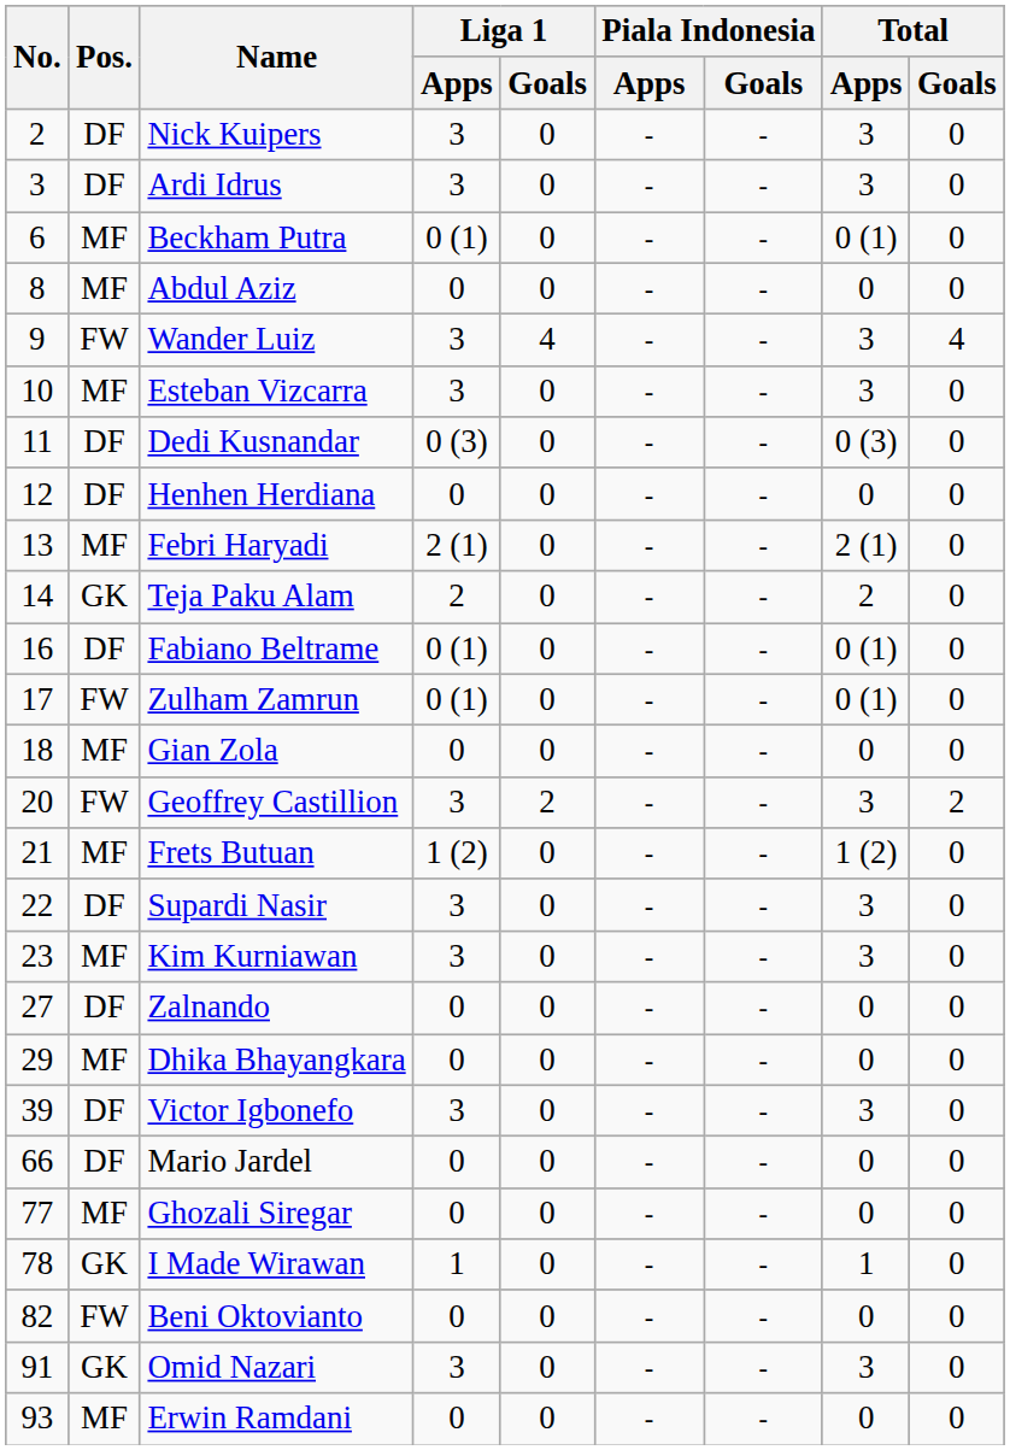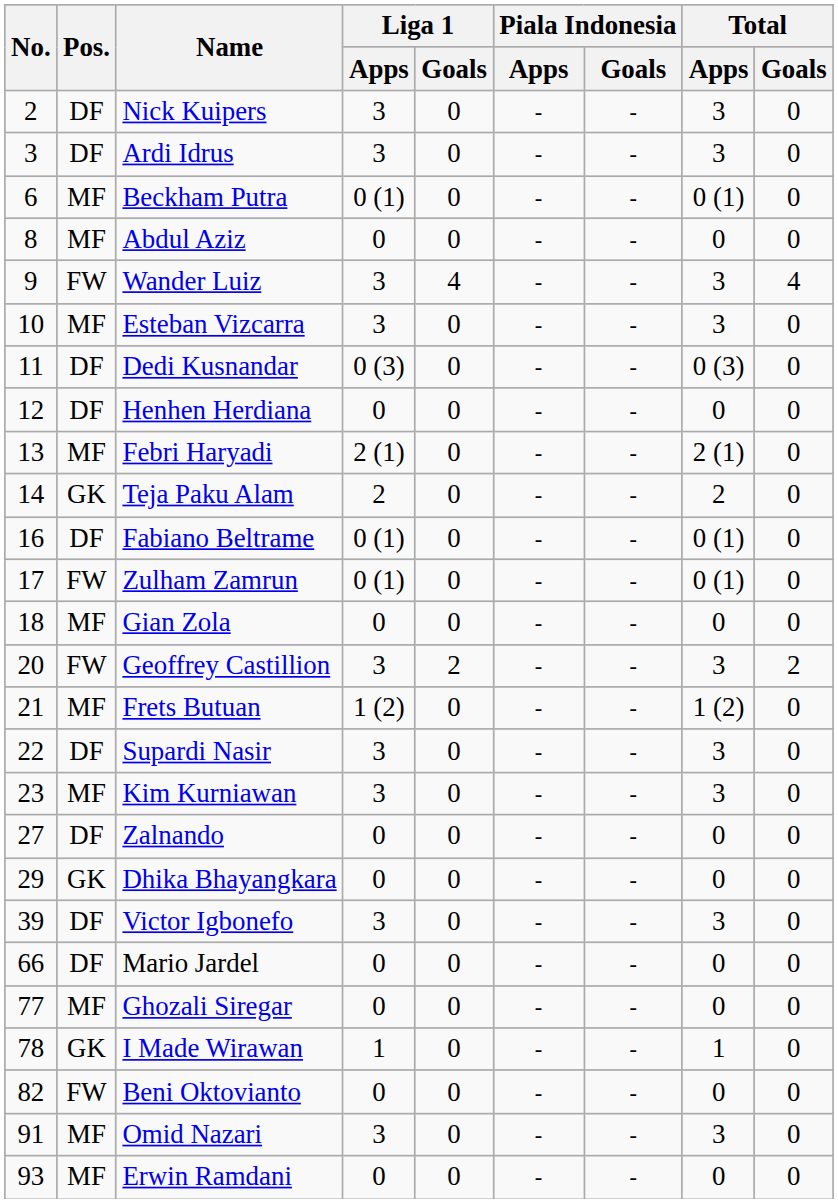 <table class="wikitable sortable" style="text-align:center">
 <tr>
 <th rowspan="2">No.</th>
 <th rowspan="2">Pos.</th>
 <th rowspan="2">Name</th>
 <th colspan="2">Liga 1</th>
 <th colspan="2">Piala Indonesia</th>
 <th colspan="2">Total</th>
 </tr>
 <tr>
 <th>Apps</th>
 <th>Goals</th>
 <th>Apps</th>
 <th>Goals</th>
 <th>Apps</th>
 <th>Goals</th>
 </tr>
 <tr>
 <td>2</td>
 <td>DF</td>
 <td align="left"> <a href='#'>Nick Kuipers</a></td>
 <td>3</td>
 <td>0</td>
 <td><small>-</small></td>
 <td><small>-</small></td>
 <td>3</td>
 <td>0</td>
 </tr>
 <tr>
 <td>3</td>
 <td>DF</td>
 <td align="left"> <a href='#'>Ardi Idrus</a></td>
 <td>3</td>
 <td>0</td>
 <td><small>-</small></td>
 <td><small>-</small></td>
 <td>3</td>
 <td>0</td>
 </tr>
 <tr>
 <td>6</td>
 <td>MF</td>
 <td align="left"> <a href='#'>Beckham Putra</a></td>
 <td>0 (1)</td>
 <td>0</td>
 <td><small>-</small></td>
 <td><small>-</small></td>
 <td>0 (1)</td>
 <td>0</td>
 </tr>
 <tr>
 <td>8</td>
 <td>MF</td>
 <td align="left"> <a href='#'>Abdul Aziz</a></td>
 <td>0</td>
 <td>0</td>
 <td><small>-</small></td>
 <td><small>-</small></td>
 <td>0</td>
 <td>0</td>
 </tr>
 <tr>
 <td>9</td>
 <td>FW</td>
 <td align="left"> <a href='#'>Wander Luiz</a></td>
 <td>3</td>
 <td>4</td>
 <td><small>-</small></td>
 <td><small>-</small></td>
 <td>3</td>
 <td>4</td>
 </tr>
 <tr>
 <td>10</td>
 <td>MF</td>
 <td align="left"> <a href='#'>Esteban Vizcarra</a></td>
 <td>3</td>
 <td>0</td>
 <td><small>-</small></td>
 <td><small>-</small></td>
 <td>3</td>
 <td>0</td>
 </tr>
 <tr>
 <td>11</td>
 <td>DF</td>
 <td align="left"> <a href='#'>Dedi Kusnandar</a></td>
 <td>0 (3)</td>
 <td>0</td>
 <td><small>-</small></td>
 <td><small>-</small></td>
 <td>0 (3)</td>
 <td>0</td>
 </tr>
 <tr>
 <td>12</td>
 <td>DF</td>
 <td align="left"> <a href='#'>Henhen Herdiana</a></td>
 <td>0</td>
 <td>0</td>
 <td><small>-</small></td>
 <td><small>-</small></td>
 <td>0</td>
 <td>0</td>
 </tr>
 <tr>
 <td>13</td>
 <td>MF</td>
 <td align="left"> <a href='#'>Febri Haryadi</a></td>
 <td>2 (1)</td>
 <td>0</td>
 <td><small>-</small></td>
 <td><small>-</small></td>
 <td>2 (1)</td>
 <td>0</td>
 </tr>
 <tr>
 <td>14</td>
 <td>GK</td>
 <td align="left"> <a href='#'>Teja Paku Alam</a></td>
 <td>2</td>
 <td>0</td>
 <td><small>-</small></td>
 <td><small>-</small></td>
 <td>2</td>
 <td>0</td>
 </tr>
 <tr>
 <td>16</td>
 <td>DF</td>
 <td align="left"> <a href='#'>Fabiano Beltrame</a></td>
 <td>0 (1)</td>
 <td>0</td>
 <td><small>-</small></td>
 <td><small>-</small></td>
 <td>0 (1)</td>
 <td>0</td>
 </tr>
 <tr>
 <td>17</td>
 <td>FW</td>
 <td align="left"> <a href='#'>Zulham Zamrun</a></td>
 <td>0 (1)</td>
 <td>0</td>
 <td><small>-</small></td>
 <td><small>-</small></td>
 <td>0 (1)</td>
 <td>0</td>
 </tr>
 <tr>
 <td>18</td>
 <td>MF</td>
 <td align="left"> <a href='#'>Gian Zola</a></td>
 <td>0</td>
 <td>0</td>
 <td><small>-</small></td>
 <td><small>-</small></td>
 <td>0</td>
 <td>0</td>
 </tr>
 <tr>
 <td>20</td>
 <td>FW</td>
 <td align="left"> <a href='#'>Geoffrey Castillion</a></td>
 <td>3</td>
 <td>2</td>
 <td><small>-</small></td>
 <td><small>-</small></td>
 <td>3</td>
 <td>2</td>
 </tr>
 <tr>
 <td>21</td>
 <td>MF</td>
 <td align="left"> <a href='#'>Frets Butuan</a></td>
 <td>1 (2)</td>
 <td>0</td>
 <td><small>-</small></td>
 <td><small>-</small></td>
 <td>1 (2)</td>
 <td>0</td>
 </tr>
 <tr>
 <td>22</td>
 <td>DF</td>
 <td align="left"> <a href='#'>Supardi Nasir</a></td>
 <td>3</td>
 <td>0</td>
 <td><small>-</small></td>
 <td><small>-</small></td>
 <td>3</td>
 <td>0</td>
 </tr>
 <tr>
 <td>23</td>
 <td>MF</td>
 <td align="left"> <a href='#'>Kim Kurniawan</a></td>
 <td>3</td>
 <td>0</td>
 <td><small>-</small></td>
 <td><small>-</small></td>
 <td>3</td>
 <td>0</td>
 </tr>
 <tr>
 <td>27</td>
 <td>DF</td>
 <td align="left"> <a href='#'>Zalnando</a></td>
 <td>0</td>
 <td>0</td>
 <td><small>-</small></td>
 <td><small>-</small></td>
 <td>0</td>
 <td>0</td>
 </tr>
 <tr>
 <td>29</td>
-<td>MF</td>
+<td>GK</td>
 <td align="left"> <a href='#'>Dhika Bhayangkara</a></td>
 <td>0</td>
 <td>0</td>
 <td><small>-</small></td>
 <td><small>-</small></td>
 <td>0</td>
 <td>0</td>
 </tr>
 <tr>
 <td>39</td>
 <td>DF</td>
 <td align="left"> <a href='#'>Victor Igbonefo</a></td>
 <td>3</td>
 <td>0</td>
 <td><small>-</small></td>
 <td><small>-</small></td>
 <td>3</td>
 <td>0</td>
 </tr>
 <tr>
 <td>66</td>
 <td>DF</td>
 <td align="left"> Mario Jardel</td>
 <td>0</td>
 <td>0</td>
 <td><small>-</small></td>
 <td><small>-</small></td>
 <td>0</td>
 <td>0</td>
 </tr>
 <tr>
 <td>77</td>
 <td>MF</td>
 <td align="left"> <a href='#'>Ghozali Siregar</a></td>
 <td>0</td>
 <td>0</td>
 <td><small>-</small></td>
 <td><small>-</small></td>
 <td>0</td>
 <td>0</td>
 </tr>
 <tr>
 <td>78</td>
 <td>GK</td>
 <td align="left"> <a href='#'>I Made Wirawan</a></td>
 <td>1</td>
 <td>0</td>
 <td><small>-</small></td>
 <td><small>-</small></td>
 <td>1</td>
 <td>0</td>
 </tr>
 <tr>
 <td>82</td>
 <td>FW</td>
 <td align="left"> <a href='#'>Beni Oktovianto</a></td>
 <td>0</td>
 <td>0</td>
 <td><small>-</small></td>
 <td><small>-</small></td>
 <td>0</td>
 <td>0</td>
 </tr>
 <tr>
 <td>91</td>
-<td>GK</td>
+<td>MF</td>
 <td align="left"> <a href='#'>Omid Nazari</a></td>
 <td>3</td>
 <td>0</td>
 <td><small>-</small></td>
 <td><small>-</small></td>
 <td>3</td>
 <td>0</td>
 </tr>
 <tr>
 <td>93</td>
 <td>MF</td>
 <td align="left"> <a href='#'>Erwin Ramdani</a></td>
 <td>0</td>
 <td>0</td>
 <td><small>-</small></td>
 <td><small>-</small></td>
 <td>0</td>
 <td>0</td>
 </tr>
 </table>
